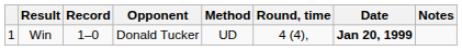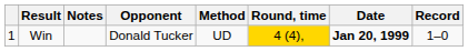 <table class="wikitable" style="text-align:center; font-size:95%">
 <tr>
 <th></th>
 <th>Result</th>
-<th>Record</th>
+<th>Notes</th>
 <th>Opponent</th>
 <th>Method</th>
 <th>Round, time</th>
 <th>Date</th>
-<th>Notes</th>
+<th>Record</th>
 </tr>
 <tr>
 <td>1</td>
 <td>Win</td>
-<td>1–0</td>
+<td></td>
 <td>Donald Tucker</td>
 <td>UD</td>
-<td>4 (4),</td>
+<td style="background: gold;">4 (4),</td>
 <td><strong>Jan 20, 1999</strong></td>
-<td></td>
+<td>1–0</td>
 </tr>
 </table>
